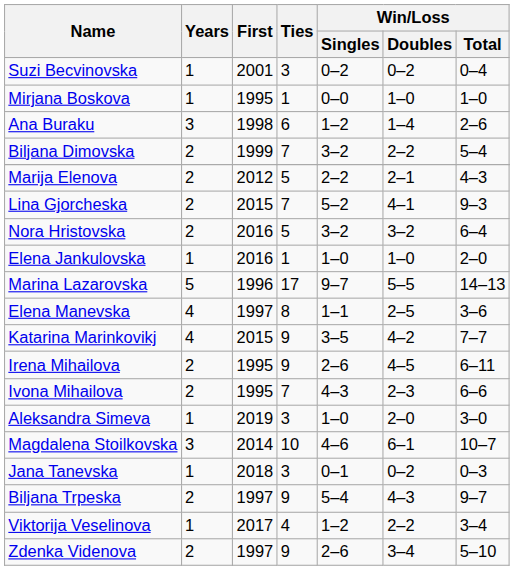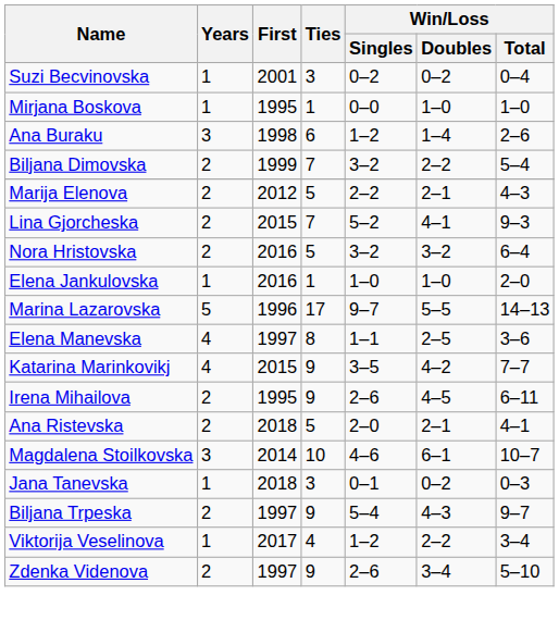 <table class="wikitable sortable" style=font-size:97%>
 <tr align="center">
 <th rowspan="2">Name</th>
 <th rowspan="2">Years</th>
 <th rowspan="2">First</th>
 <th rowspan="2">Ties</th>
 <th class="unsortable" colspan="3">Win/Loss</th>
 </tr>
 <tr>
 <th>Singles</th>
 <th>Doubles</th>
 <th>Total</th>
 </tr>
 <tr>
 <td><a href='#'>Suzi Becvinovska</a></td>
 <td>1</td>
 <td>2001</td>
 <td>3</td>
 <td>0–2</td>
 <td>0–2</td>
 <td>0–4</td>
 </tr>
 <tr>
 <td><a href='#'>Mirjana Boskova</a></td>
 <td>1</td>
 <td>1995</td>
 <td>1</td>
 <td>0–0</td>
 <td>1–0</td>
 <td>1–0</td>
 </tr>
 <tr>
 <td><a href='#'>Ana Buraku</a></td>
 <td>3</td>
 <td>1998</td>
 <td>6</td>
 <td>1–2</td>
 <td>1–4</td>
 <td>2–6</td>
 </tr>
 <tr>
 <td><a href='#'>Biljana Dimovska</a></td>
 <td>2</td>
 <td>1999</td>
 <td>7</td>
 <td>3–2</td>
 <td>2–2</td>
 <td>5–4</td>
 </tr>
 <tr>
 </tr>
 <tr>
 <td><a href='#'>Marija Elenova</a></td>
 <td>2</td>
 <td>2012</td>
 <td>5</td>
 <td>2–2</td>
 <td>2–1</td>
 <td>4–3</td>
 </tr>
 <tr>
 <td><a href='#'>Lina Gjorcheska</a></td>
 <td>2</td>
 <td>2015</td>
 <td>7</td>
 <td>5–2</td>
 <td>4–1</td>
 <td>9–3</td>
 </tr>
 <tr>
 <td><a href='#'>Nora Hristovska</a></td>
 <td>2</td>
 <td>2016</td>
 <td>5</td>
 <td>3–2</td>
 <td>3–2</td>
 <td>6–4</td>
 </tr>
 <tr>
 <td><a href='#'>Elena Jankulovska</a></td>
 <td>1</td>
 <td>2016</td>
 <td>1</td>
 <td>1–0</td>
 <td>1–0</td>
 <td>2–0</td>
 </tr>
 <tr>
 <td><a href='#'>Marina Lazarovska</a></td>
 <td>5</td>
 <td>1996</td>
 <td>17</td>
 <td>9–7</td>
 <td>5–5</td>
 <td>14–13</td>
 </tr>
 <tr>
 <td><a href='#'>Elena Manevska</a></td>
 <td>4</td>
 <td>1997</td>
 <td>8</td>
 <td>1–1</td>
 <td>2–5</td>
 <td>3–6</td>
 </tr>
 <tr>
 <td><a href='#'>Katarina Marinkovikj</a></td>
 <td>4</td>
 <td>2015</td>
 <td>9</td>
 <td>3–5</td>
 <td>4–2</td>
 <td>7–7</td>
 </tr>
 <tr>
 <td><a href='#'>Irena Mihailova</a></td>
 <td>2</td>
 <td>1995</td>
 <td>9</td>
 <td>2–6</td>
 <td>4–5</td>
 <td>6–11</td>
 </tr>
 <tr>
-<td><a href='#'>Ivona Mihailova</a></td>
+<td><a href='#'>Ana Ristevska</a></td>
 <td>2</td>
-<td>1995</td>
-<td>7</td>
-<td>4–3</td>
-<td>2–3</td>
-<td>6–6</td>
-</tr>
-<tr>
-<td><a href='#'>Aleksandra Simeva</a></td>
-<td>1</td>
-<td>2019</td>
-<td>3</td>
-<td>1–0</td>
+<td>2018</td>
+<td>5</td>
 <td>2–0</td>
-<td>3–0</td>
+<td>2–1</td>
+<td>4–1</td>
 </tr>
 <tr>
 <td><a href='#'>Magdalena Stoilkovska</a></td>
 <td>3</td>
 <td>2014</td>
 <td>10</td>
 <td>4–6</td>
 <td>6–1</td>
 <td>10–7</td>
 </tr>
 <tr>
 <td><a href='#'>Jana Tanevska</a></td>
 <td>1</td>
 <td>2018</td>
 <td>3</td>
 <td>0–1</td>
 <td>0–2</td>
 <td>0–3</td>
 </tr>
 <tr>
 <td><a href='#'>Biljana Trpeska</a></td>
 <td>2</td>
 <td>1997</td>
 <td>9</td>
 <td>5–4</td>
 <td>4–3</td>
 <td>9–7</td>
 </tr>
 <tr>
 <td><a href='#'>Viktorija Veselinova</a></td>
 <td>1</td>
 <td>2017</td>
 <td>4</td>
 <td>1–2</td>
 <td>2–2</td>
 <td>3–4</td>
 </tr>
 <tr>
 <td><a href='#'>Zdenka Videnova</a></td>
 <td>2</td>
 <td>1997</td>
 <td>9</td>
 <td>2–6</td>
 <td>3–4</td>
 <td>5–10</td>
 </tr>
 </table>
